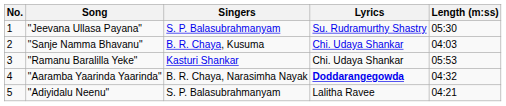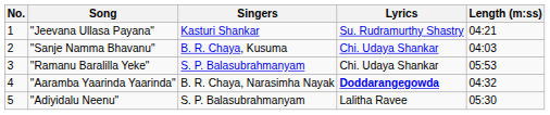 <table class="wikitable" style="font-size:95%;">
 <tr>
 <th>No.</th>
 <th>Song</th>
 <th>Singers</th>
 <th>Lyrics</th>
 <th>Length (m:ss)</th>
 </tr>
 <tr>
 <td>1</td>
 <td>"Jeevana Ullasa Payana"</td>
-<td><a href='#'>S. P. Balasubrahmanyam</a></td>
+<td><a href='#'>Kasturi Shankar</a></td>
 <td><a href='#'>Su. Rudramurthy Shastry</a></td>
-<td>05:30</td>
+<td>04:21</td>
 </tr>
 <tr>
 <td>2</td>
 <td>"Sanje Namma Bhavanu"</td>
 <td><a href='#'>B. R. Chaya</a>, Kusuma</td>
 <td><a href='#'>Chi. Udaya Shankar</a></td>
 <td>04:03</td>
 </tr>
 <tr>
 <td>3</td>
 <td>"Ramanu Baralilla Yeke"</td>
-<td><a href='#'>Kasturi Shankar</a></td>
+<td><a href='#'>S. P. Balasubrahmanyam</a></td>
 <td>Chi. Udaya Shankar</td>
 <td>05:53</td>
 </tr>
 <tr>
 <td>4</td>
 <td>"Aaramba Yaarinda Yaarinda"</td>
 <td>B. R. Chaya, Narasimha Nayak</td>
 <td><strong><a href='#'>Doddarangegowda</a></strong></td>
 <td>04:32</td>
 </tr>
 <tr>
 <td>5</td>
 <td>"Adiyidalu Neenu"</td>
 <td>S. P. Balasubrahmanyam</td>
 <td>Lalitha Ravee</td>
-<td>04:21</td>
+<td>05:30</td>
 </tr>
 </table>
